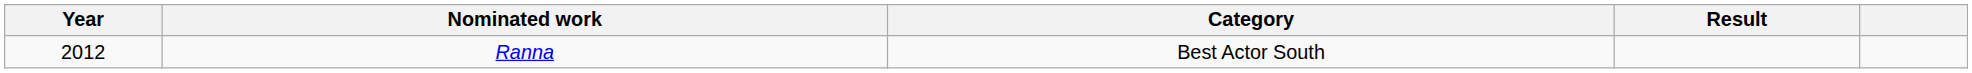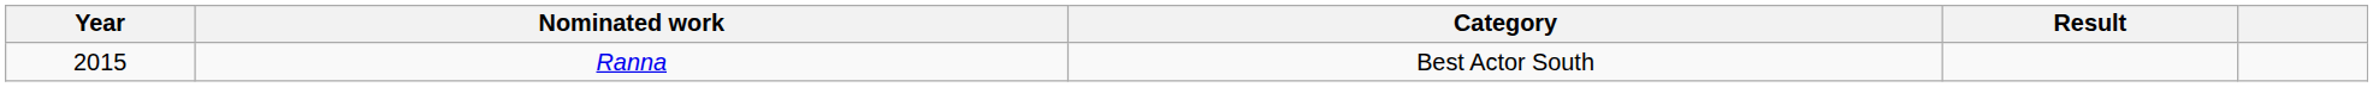 <table class="wikitable" width=100%>
 <tr>
 <th width=8%>Year</th>
 <th width=37%>Nominated work</th>
 <th width=37%>Category</th>
 <th width=12.5%>Result</th>
 <th width=5.5%></th>
 </tr>
 <tr>
-<td style="text-align:center;">2012</td>
+<td style="text-align:center;">2015</td>
 <td style="text-align: center;"><em><a href='#'>Ranna</a></em></td>
 <td style="text-align: center;">Best Actor South</td>
 <td></td>
 <td style="text-align: center;"></td>
 </tr>
 </table>
